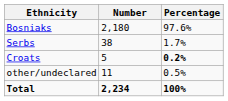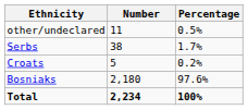 <table class="wikitable">
 <tr>
 <th width="100px">Ethnicity</th>
 <th width="80px">Number</th>
 <th width="80px">Percentage</th>
 </tr>
 <tr>
-<td><a href='#'>Bosniaks</a></td>
-<td>2,180</td>
-<td>97.6%</td>
+<td>other/undeclared</td>
+<td>11</td>
+<td>0.5%</td>
 </tr>
 <tr>
 <td><a href='#'>Serbs</a></td>
 <td>38</td>
 <td>1.7%</td>
 </tr>
 <tr>
 <td><a href='#'>Croats</a></td>
 <td>5</td>
-<td><strong>0.2%</strong></td>
+<td>0.2%</td>
 </tr>
 <tr>
-<td>other/undeclared</td>
-<td>11</td>
-<td>0.5%</td>
+<td><a href='#'>Bosniaks</a></td>
+<td>2,180</td>
+<td>97.6%</td>
 </tr>
 <tr>
 <td><strong>Total</strong></td>
 <td><strong>2,234</strong></td>
 <td><strong>100%</strong></td>
 </tr>
 </table>
